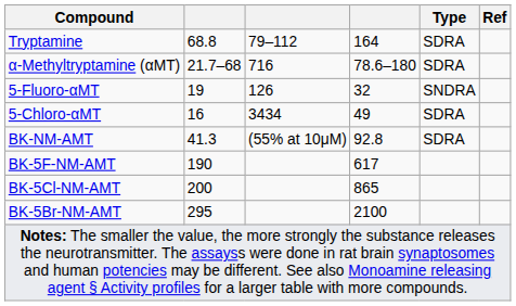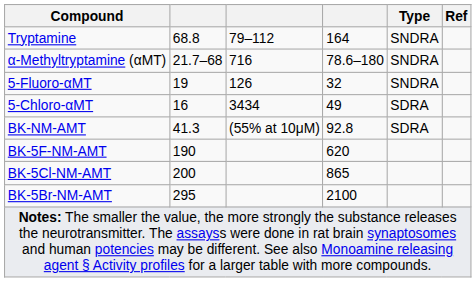 <table class="wikitable sortable" style="font-size:small;">
 <tr>
 <th>Compound</th>
 <th data-sort-type="number"></th>
 <th data-sort-type="number"></th>
 <th data-sort-type="number"></th>
 <th>Type</th>
 <th>Ref</th>
 </tr>
 <tr>
 <td><a href='#'>Tryptamine</a></td>
 <td>68.8</td>
 <td>79–112</td>
 <td>164</td>
-<td>SDRA</td>
+<td>SNDRA</td>
 <td></td>
 </tr>
 <tr>
 <td><a href='#'>α-Methyltryptamine</a> (αMT)</td>
 <td>21.7–68</td>
 <td>716</td>
 <td>78.6–180</td>
-<td>SDRA</td>
+<td>SNDRA</td>
 <td></td>
 </tr>
 <tr>
 <td><a href='#'>5-Fluoro-αMT</a></td>
 <td>19</td>
 <td>126</td>
 <td>32</td>
 <td>SNDRA</td>
 <td></td>
 </tr>
 <tr>
 <td><a href='#'>5-Chloro-αMT</a></td>
 <td>16</td>
 <td>3434</td>
 <td>49</td>
 <td>SDRA</td>
 <td></td>
 </tr>
 <tr>
 <td><a href='#'>BK-NM-AMT</a></td>
 <td>41.3</td>
 <td> (55% at 10μM)</td>
 <td>92.8</td>
 <td>SDRA</td>
 <td></td>
 </tr>
 <tr>
 <td><a href='#'>BK-5F-NM-AMT</a></td>
 <td>190</td>
 <td></td>
-<td>617</td>
+<td>620</td>
 <td></td>
 <td></td>
 </tr>
 <tr>
 <td><a href='#'>BK-5Cl-NM-AMT</a></td>
 <td>200</td>
 <td></td>
 <td>865</td>
 <td></td>
 <td></td>
 </tr>
 <tr>
 <td><a href='#'>BK-5Br-NM-AMT</a></td>
 <td>295</td>
 <td></td>
 <td>2100</td>
 <td></td>
 <td></td>
 </tr>
 <tr class="sortbottom">
 <td colspan="7" style="width: 1px; background-color:#eaecf0; text-align: center;"><strong>Notes:</strong> The smaller the value, the more strongly the substance releases the neurotransmitter. The <a href='#'>assays</a>s were done in rat brain <a href='#'>synaptosomes</a> and human <a href='#'>potencies</a> may be different. See also <a href='#'>Monoamine releasing agent § Activity profiles</a> for a larger table with more compounds.</td>
 </tr>
 </table>
